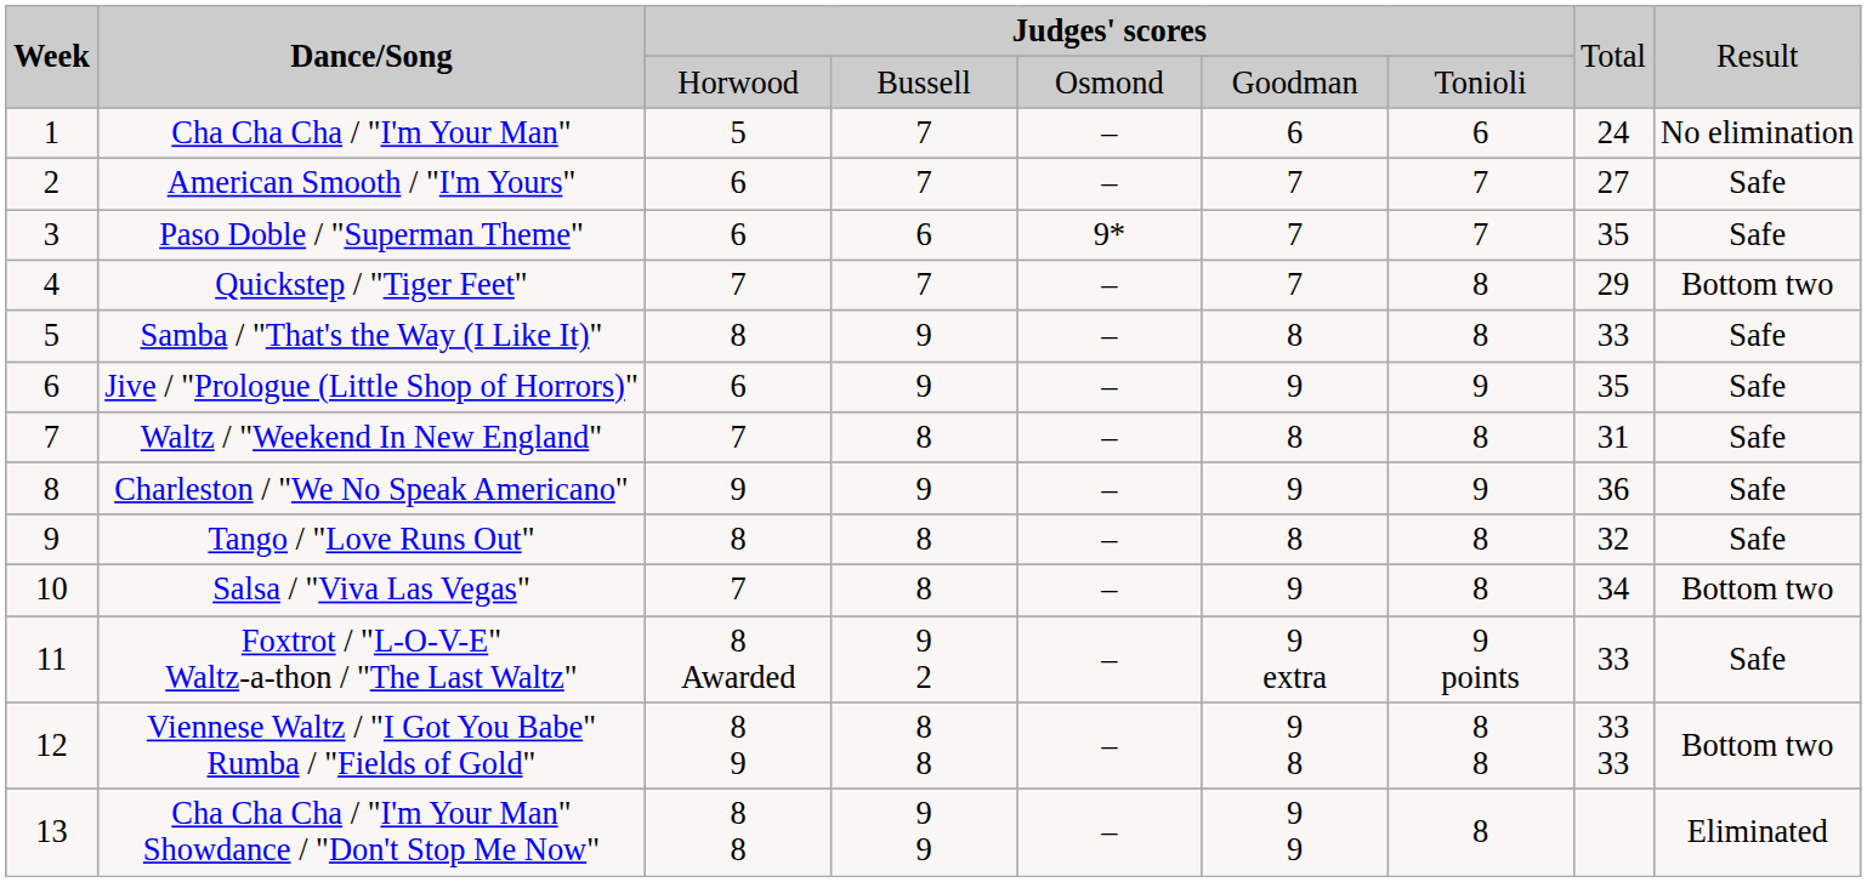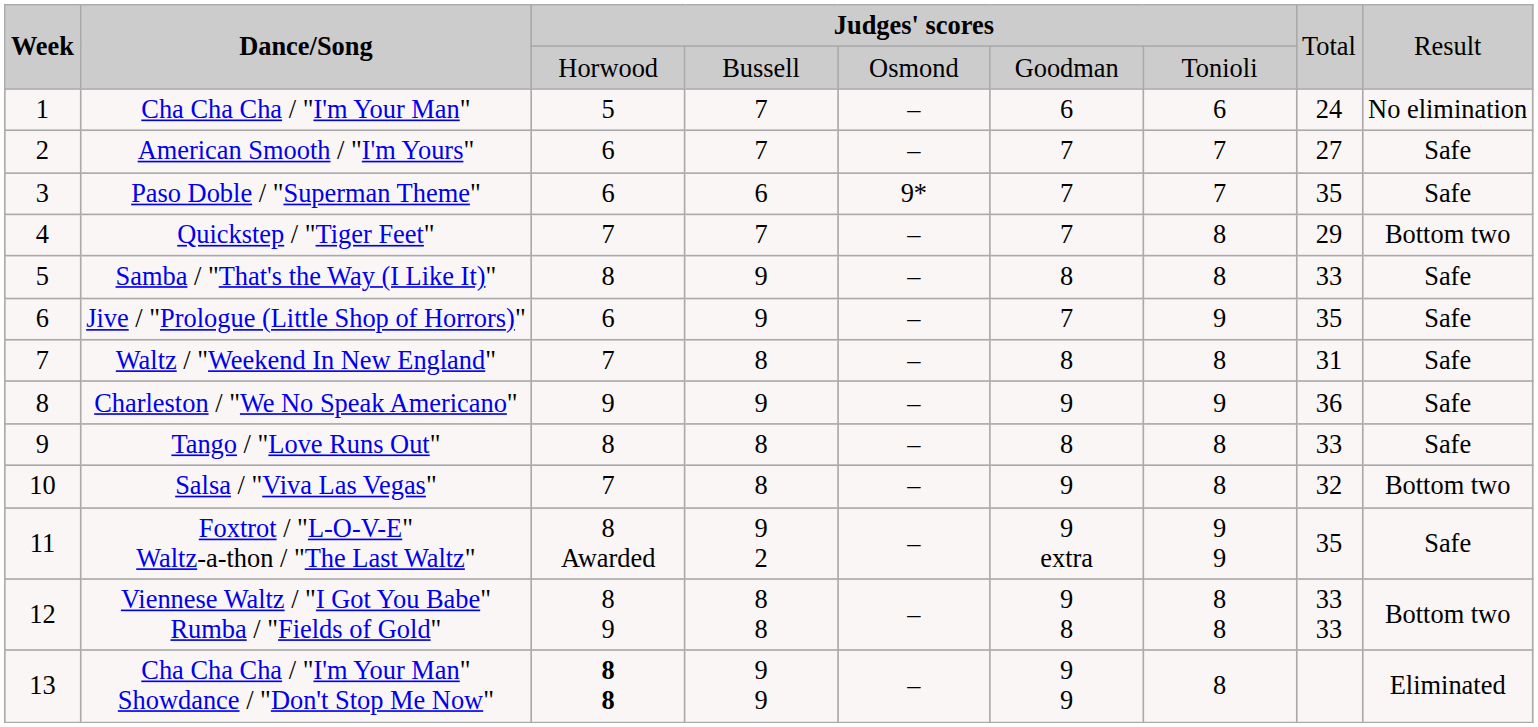 <table | class="wikitable collapsible collapsed">
 <tr style="text-align: center; background:#ccc;">
 <td rowspan="2"><strong>Week </strong></td>
 <td rowspan="2"><strong>Dance/Song</strong></td>
 <td colspan="5"><strong>Judges' scores</strong></td>
 <td rowspan="2">Total</td>
 <td rowspan="2">Result</td>
 </tr>
 <tr style="text-align: center; background:#ccc;">
 <td style="width:10%; ">Horwood</td>
 <td style="width:10%; ">Bussell</td>
 <td style="width:10%; ">Osmond</td>
 <td style="width:10%; ">Goodman</td>
 <td style="width:10%; ">Tonioli</td>
 </tr>
 <tr style="text-align: center; background:#faf6f6;">
 <td>1</td>
 <td><a href='#'>Cha Cha Cha</a> / "<a href='#'>I'm Your Man</a>"</td>
 <td>5</td>
 <td>7</td>
 <td>–</td>
 <td>6</td>
 <td>6</td>
 <td>24</td>
 <td>No elimination</td>
 </tr>
 <tr style="text-align: center; background:#faf6f6;">
 <td>2</td>
 <td><a href='#'>American Smooth</a> / "<a href='#'>I'm Yours</a>"</td>
 <td>6</td>
 <td>7</td>
 <td>–</td>
 <td>7</td>
 <td>7</td>
 <td>27</td>
 <td>Safe</td>
 </tr>
 <tr style="text-align: center; background:#faf6f6;">
 <td>3</td>
 <td><a href='#'>Paso Doble</a> / "<a href='#'>Superman Theme</a>"</td>
 <td>6</td>
 <td>6</td>
 <td>9*</td>
 <td>7</td>
 <td>7</td>
 <td>35</td>
 <td>Safe</td>
 </tr>
 <tr style="text-align: center; background:#faf6f6;">
 <td>4</td>
 <td><a href='#'>Quickstep</a> / "<a href='#'>Tiger Feet</a>"</td>
 <td>7</td>
 <td>7</td>
 <td>–</td>
 <td>7</td>
 <td>8</td>
 <td>29</td>
 <td>Bottom two</td>
 </tr>
 <tr style="text-align: center; background:#faf6f6;">
 <td>5</td>
 <td><a href='#'>Samba</a> / "<a href='#'>That's the Way (I Like It)</a>"</td>
 <td>8</td>
 <td>9</td>
 <td>–</td>
 <td>8</td>
 <td>8</td>
 <td>33</td>
 <td>Safe</td>
 </tr>
 <tr style="text-align: center; background:#faf6f6;">
 <td>6</td>
 <td><a href='#'>Jive</a> / "<a href='#'>Prologue (Little Shop of Horrors)</a>"</td>
 <td>6</td>
 <td>9</td>
 <td>–</td>
-<td>9</td>
+<td>7</td>
 <td>9</td>
 <td>35</td>
 <td>Safe</td>
 </tr>
 <tr style="text-align: center; background:#faf6f6;">
 <td>7</td>
 <td><a href='#'>Waltz</a> / "<a href='#'>Weekend In New England</a>"</td>
 <td>7</td>
 <td>8</td>
 <td>–</td>
 <td>8</td>
 <td>8</td>
 <td>31</td>
 <td>Safe</td>
 </tr>
 <tr style="text-align: center; background:#faf6f6;">
 <td>8</td>
 <td><a href='#'>Charleston</a> / "<a href='#'>We No Speak Americano</a>"</td>
 <td>9</td>
 <td>9</td>
 <td>–</td>
 <td>9</td>
 <td>9</td>
 <td>36</td>
 <td>Safe</td>
 </tr>
 <tr style="text-align: center; background:#faf6f6;">
 <td>9</td>
 <td><a href='#'>Tango</a> / "<a href='#'>Love Runs Out</a>"</td>
 <td>8</td>
 <td>8</td>
 <td>–</td>
 <td>8</td>
 <td>8</td>
-<td>32</td>
+<td>33</td>
 <td>Safe</td>
 </tr>
 <tr style="text-align: center; background:#faf6f6;">
 <td>10</td>
 <td><a href='#'>Salsa</a> / "<a href='#'>Viva Las Vegas</a>"</td>
 <td>7</td>
 <td>8</td>
 <td>–</td>
 <td>9</td>
 <td>8</td>
-<td>34</td>
+<td>32</td>
 <td>Bottom two</td>
 </tr>
 <tr style="text-align: center; background:#faf6f6;">
 <td>11</td>
 <td><a href='#'>Foxtrot</a> / "<a href='#'>L-O-V-E</a>"<br><a href='#'>Waltz</a>-a-thon / "<a href='#'>The Last Waltz</a>"</td>
 <td>8<br>Awarded</td>
 <td>9<br>2</td>
 <td>–</td>
 <td>9<br>extra</td>
-<td>9<br>points</td>
-<td>33<br></td>
+<td>9<br>9</td>
+<td>35<br></td>
 <td>Safe</td>
 </tr>
 <tr style="text-align: center; background:#faf6f6;">
 <td>12</td>
 <td><a href='#'>Viennese Waltz</a> / "<a href='#'>I Got You Babe</a>"<br><a href='#'>Rumba</a> / "<a href='#'>Fields of Gold</a>"</td>
 <td>8<br>9</td>
 <td>8<br>8</td>
 <td>–</td>
 <td>9<br>8</td>
 <td>8<br>8</td>
 <td>33<br>33</td>
 <td>Bottom two</td>
 </tr>
 <tr style="text-align: center; background:#faf6f6;">
 <td>13</td>
 <td><a href='#'>Cha Cha Cha</a> / "<a href='#'>I'm Your Man</a>"<br><a href='#'>Showdance</a> / "<a href='#'>Don't Stop Me Now</a>"</td>
-<td>8<br>8</td>
+<td><strong>8<br>8</strong></td>
 <td>9<br>9</td>
 <td>–</td>
 <td>9<br>9</td>
 <td>8</td>
 <td><br></td>
 <td>Eliminated</td>
 </tr>
 </table>
